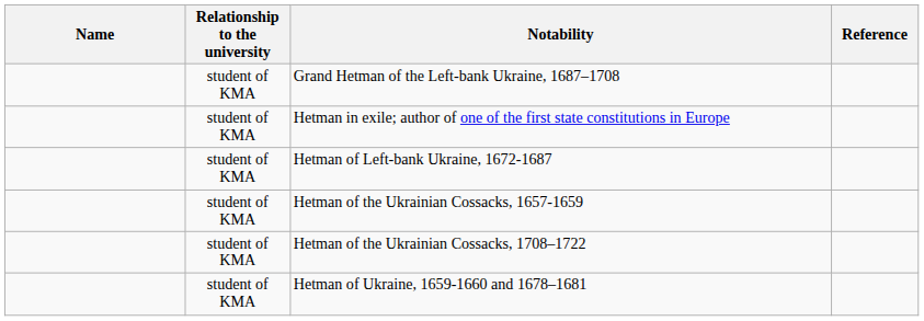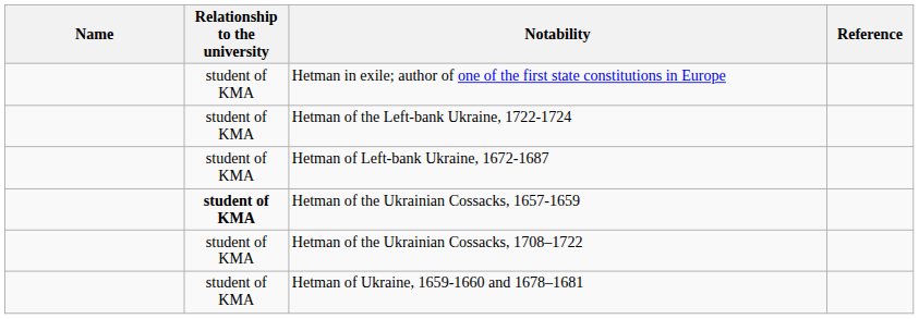 <table class="wikitable sortable" style="width:75%">
 <tr>
 <th width="15%">Name</th>
 <th width="5%">Relationship to the university</th>
 <th width="45%">Notability</th>
 <th width="5%" class="unsortable">Reference</th>
 </tr>
 <tr valign="top">
 <td></td>
 <td align="center">student of KMA</td>
-<td>Grand Hetman of the Left-bank Ukraine, 1687–1708</td>
+<td>Hetman in exile; author of <a href='#'>one of the first state constitutions in Europe</a></td>
 <td align="center"></td>
 </tr>
 <tr valign="top">
 <td></td>
 <td align="center">student of KMA</td>
-<td>Hetman in exile; author of <a href='#'>one of the first state constitutions in Europe</a></td>
+<td>Hetman of the Left-bank Ukraine, 1722-1724</td>
 <td align="center"></td>
 </tr>
 <tr valign="top">
 <td></td>
 <td align="center">student of KMA</td>
 <td>Hetman of Left-bank Ukraine, 1672-1687</td>
 <td align="center"></td>
 </tr>
 <tr valign="top">
 <td></td>
-<td align="center">student of KMA</td>
+<td align="center"><strong>student of KMA</strong></td>
 <td>Hetman of the Ukrainian Cossacks, 1657-1659</td>
 <td align="center"></td>
 </tr>
 <tr valign="top">
 <td></td>
 <td align="center">student of KMA</td>
 <td>Hetman of the Ukrainian Cossacks, 1708–1722</td>
 <td align="center"></td>
 </tr>
 <tr valign="top">
 <td></td>
 <td align="center">student of KMA</td>
 <td>Hetman of Ukraine, 1659-1660 and 1678–1681</td>
 <td align="center"></td>
 </tr>
 </table>
